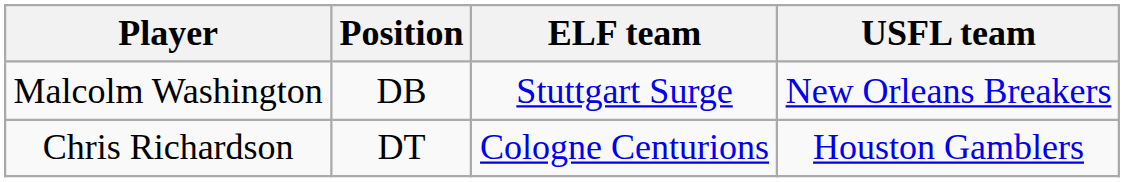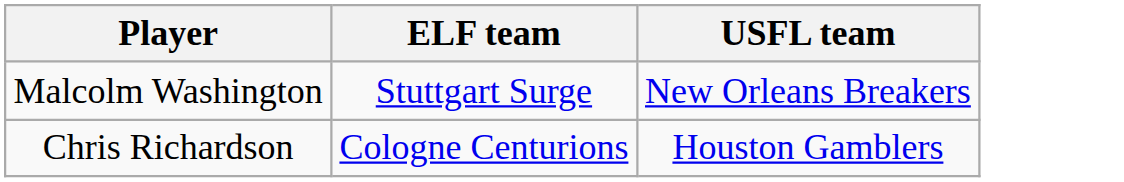 <table class="wikitable sortable" style="text-align:center;">
 <tr>
 <th>Player</th>
-<th>Position</th>
 <th>ELF team</th>
 <th>USFL team</th>
 </tr>
 <tr>
 <td>Malcolm Washington</td>
-<td>DB</td>
 <td><a href='#'>Stuttgart Surge</a></td>
 <td><a href='#'>New Orleans Breakers</a></td>
 </tr>
 <tr>
 <td>Chris Richardson</td>
-<td>DT</td>
 <td><a href='#'>Cologne Centurions</a></td>
 <td><a href='#'>Houston Gamblers</a></td>
 </tr>
 </table>
